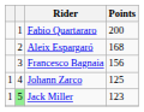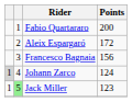 <table class="wikitable" style="font-size: 85%;">
 <tr>
 <th></th>
 <th></th>
 <th>Rider</th>
 <th>Points</th>
 </tr>
 <tr>
 <td></td>
 <td align=center>1</td>
 <td> <a href='#'>Fabio Quartararo</a></td>
 <td align=left>200</td>
 </tr>
 <tr>
 <td></td>
 <td align=center>2</td>
 <td> <a href='#'>Aleix Espargaró</a></td>
-<td align=left>168</td>
+<td align=left>172</td>
 </tr>
 <tr>
 <td></td>
 <td align=center>3</td>
 <td> <a href='#'>Francesco Bagnaia</a></td>
 <td align=left>156</td>
 </tr>
 <tr>
-<td> 1</td>
+<td style="background: lightgrey;"> 1</td>
 <td align=center>4</td>
 <td> <a href='#'>Johann Zarco</a></td>
-<td align=left>125</td>
+<td align=left>124</td>
 </tr>
 <tr>
 <td> 1</td>
 <td align=center style="background: lightgreen;">5</td>
 <td> <a href='#'>Jack Miller</a></td>
 <td align=left>123</td>
 </tr>
 <tr>
 </tr>
 </table>
